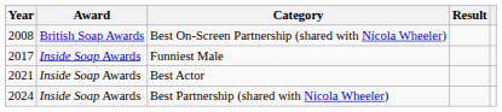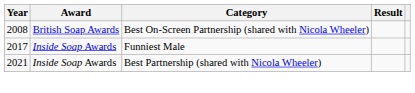 <table class="wikitable">
 <tr>
 <th>Year</th>
 <th>Award</th>
 <th>Category</th>
 <th>Result</th>
 <th></th>
 </tr>
 <tr>
 <td>2008</td>
 <td><a href='#'>British Soap Awards</a></td>
 <td>Best On-Screen Partnership (shared with <a href='#'>Nicola Wheeler</a>)</td>
 <td></td>
 <td align="center"></td>
 </tr>
 <tr>
 <td>2017</td>
 <td><a href='#'><em>Inside Soap</em> Awards</a></td>
 <td>Funniest Male</td>
 <td></td>
 <td align="center"></td>
 </tr>
 <tr>
 <td>2021</td>
 <td><em>Inside Soap</em> Awards</td>
-<td>Best Actor</td>
-<td></td>
-<td align="center"></td>
-</tr>
-<tr>
-<td>2024</td>
-<td><em>Inside Soap</em> Awards</td>
 <td>Best Partnership (shared with <a href='#'>Nicola Wheeler</a>)</td>
 <td></td>
 <td align="center"></td>
 </tr>
 </table>
